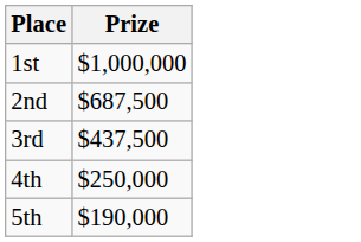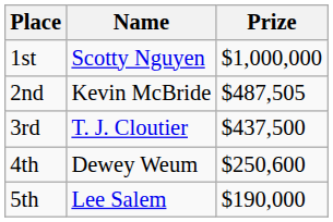 <table class="wikitable">
 <tr>
 <th bgcolor="#FFEBAD">Place</th>
+<th bgcolor="#FFEBAD">Name</th>
 <th bgcolor="#FFEBAD">Prize</th>
 </tr>
 <tr>
 <td>1st</td>
+<td><a href='#'>Scotty Nguyen</a></td>
 <td>$1,000,000</td>
 </tr>
 <tr>
 <td>2nd</td>
-<td>$687,500</td>
+<td>Kevin McBride</td>
+<td>$487,505</td>
 </tr>
 <tr>
 <td>3rd</td>
+<td><a href='#'>T. J. Cloutier</a></td>
 <td>$437,500</td>
 </tr>
 <tr>
 <td>4th</td>
-<td>$250,000</td>
+<td>Dewey Weum</td>
+<td>$250,600</td>
 </tr>
 <tr>
 <td>5th</td>
+<td><a href='#'>Lee Salem</a></td>
 <td>$190,000</td>
 </tr>
 </table>
